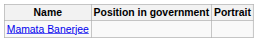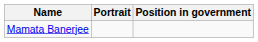 <table class="sortable wikitable">
 <tr>
 <th>Name</th>
+<th>Portrait</th>
 <th>Position in government</th>
-<th>Portrait</th>
 </tr>
 <tr>
 <td><a href='#'>Mamata Banerjee</a></td>
 <td></td>
 <td></td>
 </tr>
 </table>
